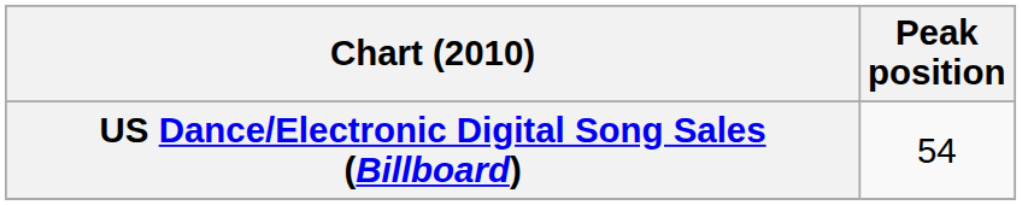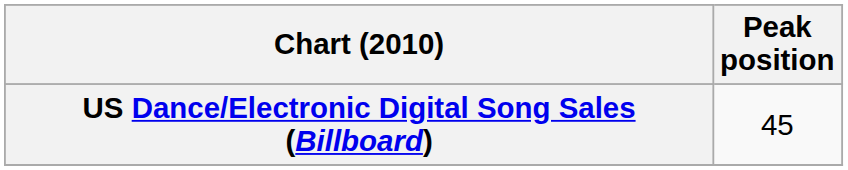 <table class="wikitable sortable plainrowheaders" style="text-align:center">
 <tr>
 <th scope="col" style="width:23.6em;">Chart (2010)</th>
 <th scope="col">Peak<br>position</th>
 </tr>
 <tr>
 <th scope="row">US <a href='#'>Dance/Electronic Digital Song Sales</a> (<em><a href='#'>Billboard</a></em>)</th>
-<td>54</td>
+<td>45</td>
 </tr>
 <tr>
 </tr>
 </table>
